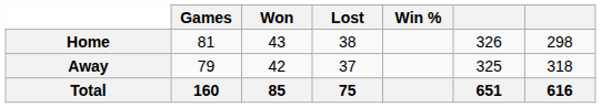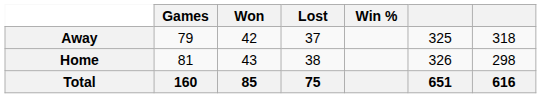 <table class="wikitable" style="font-size:95%; text-align:center; width:38em; border:0;margin: 0.5em auto;">
 <tr>
 <td style="width:28%; background:#fff; border:0;"></td>
 <th style="width:12%;">Games</th>
 <th style="width:12%;">Won</th>
 <th style="width:12%;">Lost</th>
 <th style="width:12%;">Win %</th>
 <th style="width:12%;"></th>
 <th style="width:12%;"></th>
 </tr>
 <tr>
+<th>Away</th>
+<td>79</td>
+<td>42</td>
+<td>37</td>
+<td></td>
+<td>325</td>
+<td>318</td>
+</tr>
+<tr>
 <th>Home</th>
 <td>81</td>
 <td>43</td>
 <td>38</td>
 <td></td>
 <td>326</td>
 <td>298</td>
-</tr>
-<tr>
-<th>Away</th>
-<td>79</td>
-<td>42</td>
-<td>37</td>
-<td></td>
-<td>325</td>
-<td>318</td>
 </tr>
 <tr>
 <th>Total</th>
 <th>160</th>
 <th>85</th>
 <th>75</th>
 <th></th>
 <th>651</th>
 <th>616</th>
 </tr>
 </table>
